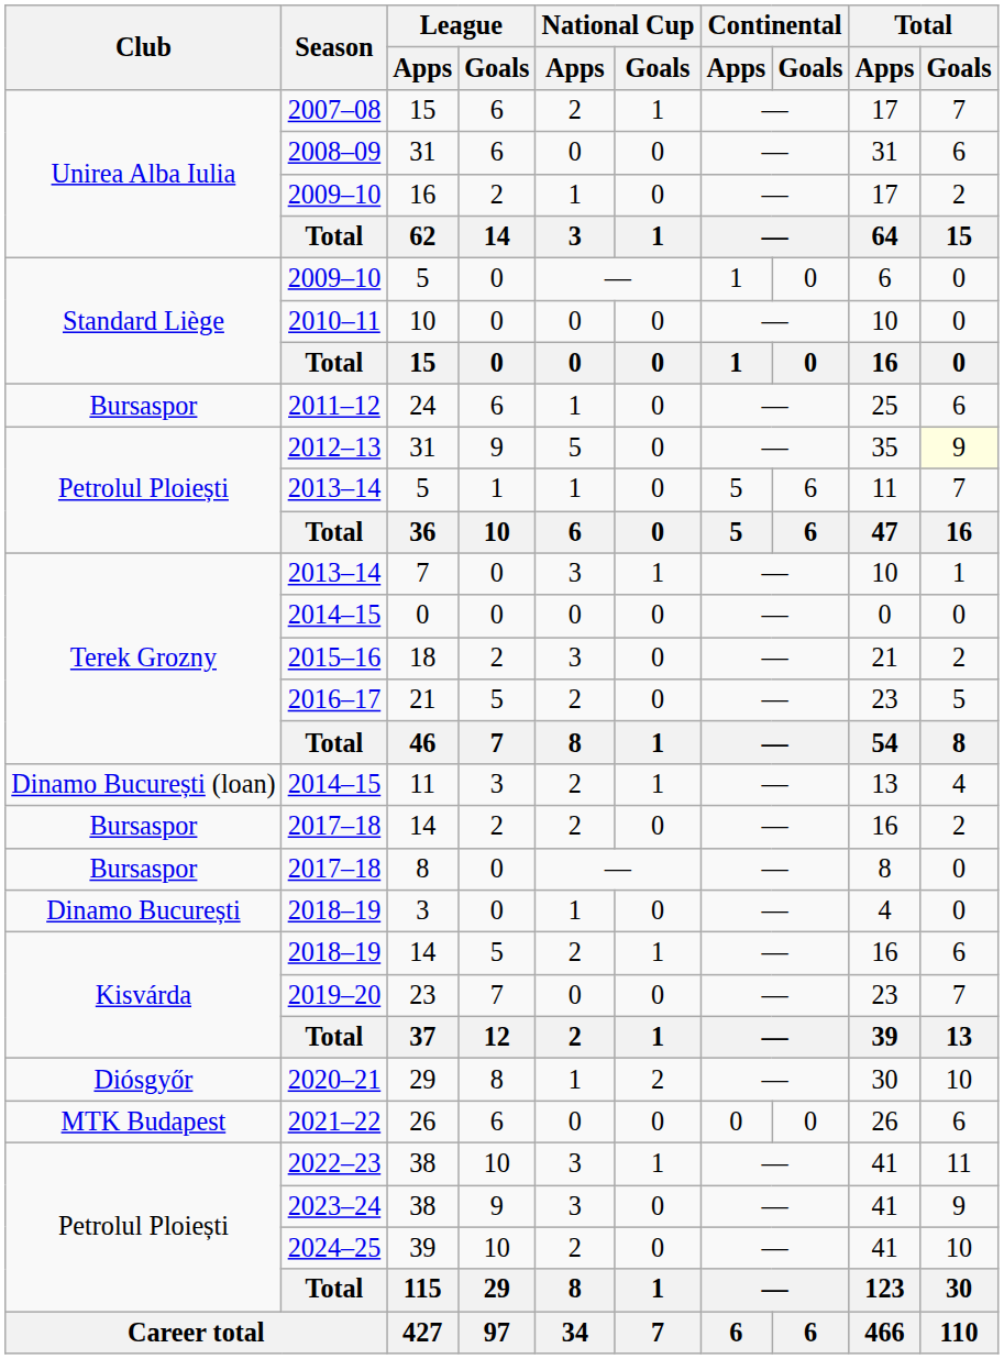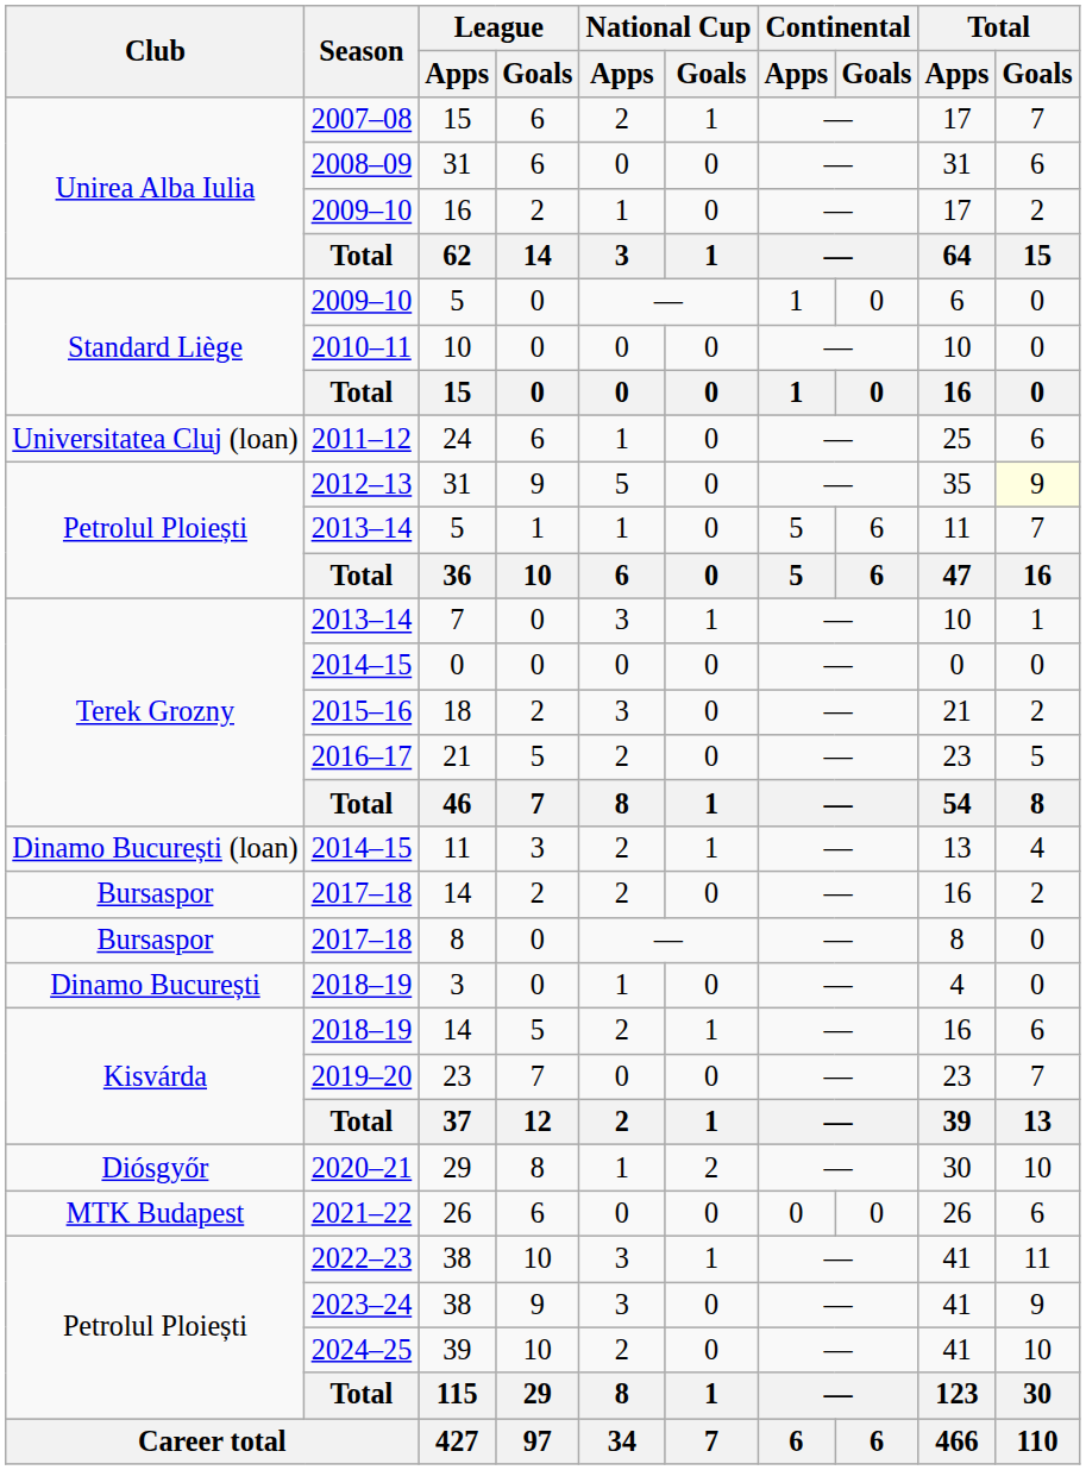 <table class="wikitable" style="text-align:center">
 <tr>
 <th rowspan="2">Club</th>
 <th rowspan="2">Season</th>
 <th colspan="2">League</th>
 <th colspan="2">National Cup</th>
 <th colspan="2">Continental</th>
 <th colspan="2">Total</th>
 </tr>
 <tr>
 <th>Apps</th>
 <th>Goals</th>
 <th>Apps</th>
 <th>Goals</th>
 <th>Apps</th>
 <th>Goals</th>
 <th>Apps</th>
 <th>Goals</th>
 </tr>
 <tr>
 <td rowspan="4"><a href='#'>Unirea Alba Iulia</a></td>
 <td><a href='#'>2007–08</a></td>
 <td>15</td>
 <td>6</td>
 <td>2</td>
 <td>1</td>
 <td colspan="2">—</td>
 <td>17</td>
 <td>7</td>
 </tr>
 <tr>
 <td><a href='#'>2008–09</a></td>
 <td>31</td>
 <td>6</td>
 <td>0</td>
 <td>0</td>
 <td colspan="2">—</td>
 <td>31</td>
 <td>6</td>
 </tr>
 <tr>
 <td><a href='#'>2009–10</a></td>
 <td>16</td>
 <td>2</td>
 <td>1</td>
 <td>0</td>
 <td colspan="2">—</td>
 <td>17</td>
 <td>2</td>
 </tr>
 <tr>
 <th>Total</th>
 <th>62</th>
 <th>14</th>
 <th>3</th>
 <th>1</th>
 <th colspan="2">—</th>
 <th>64</th>
 <th>15</th>
 </tr>
 <tr>
 <td rowspan="3"><a href='#'>Standard Liège</a></td>
 <td><a href='#'>2009–10</a></td>
 <td>5</td>
 <td>0</td>
 <td colspan="2">—</td>
 <td>1</td>
 <td>0</td>
 <td>6</td>
 <td>0</td>
 </tr>
 <tr>
 <td><a href='#'>2010–11</a></td>
 <td>10</td>
 <td>0</td>
 <td>0</td>
 <td>0</td>
 <td colspan="2">—</td>
 <td>10</td>
 <td>0</td>
 </tr>
 <tr>
 <th>Total</th>
 <th>15</th>
 <th>0</th>
 <th>0</th>
 <th>0</th>
 <th>1</th>
 <th>0</th>
 <th>16</th>
 <th>0</th>
 </tr>
 <tr>
-<td><a href='#'>Bursaspor</a></td>
+<td><a href='#'>Universitatea Cluj</a> (loan)</td>
 <td><a href='#'>2011–12</a></td>
 <td>24</td>
 <td>6</td>
 <td>1</td>
 <td>0</td>
 <td colspan="2">—</td>
 <td>25</td>
 <td>6</td>
 </tr>
 <tr>
 <td rowspan="3"><a href='#'>Petrolul Ploiești</a></td>
 <td><a href='#'>2012–13</a></td>
 <td>31</td>
 <td>9</td>
 <td>5</td>
 <td>0</td>
 <td colspan="2">—</td>
 <td>35</td>
 <td style="background: lightyellow;">9</td>
 </tr>
 <tr>
 <td><a href='#'>2013–14</a></td>
 <td>5</td>
 <td>1</td>
 <td>1</td>
 <td>0</td>
 <td>5</td>
 <td>6</td>
 <td>11</td>
 <td>7</td>
 </tr>
 <tr>
 <th>Total</th>
 <th>36</th>
 <th>10</th>
 <th>6</th>
 <th>0</th>
 <th>5</th>
 <th>6</th>
 <th>47</th>
 <th>16</th>
 </tr>
 <tr>
 <td rowspan="5"><a href='#'>Terek Grozny</a></td>
 <td><a href='#'>2013–14</a></td>
 <td>7</td>
 <td>0</td>
 <td>3</td>
 <td>1</td>
 <td colspan="2">—</td>
 <td>10</td>
 <td>1</td>
 </tr>
 <tr>
 <td><a href='#'>2014–15</a></td>
 <td>0</td>
 <td>0</td>
 <td>0</td>
 <td>0</td>
 <td colspan="2">—</td>
 <td>0</td>
 <td>0</td>
 </tr>
 <tr>
 <td><a href='#'>2015–16</a></td>
 <td>18</td>
 <td>2</td>
 <td>3</td>
 <td>0</td>
 <td colspan="2">—</td>
 <td>21</td>
 <td>2</td>
 </tr>
 <tr>
 <td><a href='#'>2016–17</a></td>
 <td>21</td>
 <td>5</td>
 <td>2</td>
 <td>0</td>
 <td colspan="2">—</td>
 <td>23</td>
 <td>5</td>
 </tr>
 <tr>
 <th>Total</th>
 <th>46</th>
 <th>7</th>
 <th>8</th>
 <th>1</th>
 <th colspan="2">—</th>
 <th>54</th>
 <th>8</th>
 </tr>
 <tr>
 <td><a href='#'>Dinamo București</a> (loan)</td>
 <td><a href='#'>2014–15</a></td>
 <td>11</td>
 <td>3</td>
 <td>2</td>
 <td>1</td>
 <td colspan="2">—</td>
 <td>13</td>
 <td>4</td>
 </tr>
 <tr>
 <td><a href='#'>Bursaspor</a></td>
 <td><a href='#'>2017–18</a></td>
 <td>14</td>
 <td>2</td>
 <td>2</td>
 <td>0</td>
 <td colspan="2">—</td>
 <td>16</td>
 <td>2</td>
 </tr>
 <tr>
 <td><a href='#'>Bursaspor</a></td>
 <td><a href='#'>2017–18</a></td>
 <td>8</td>
 <td>0</td>
 <td colspan="2">—</td>
 <td colspan="2">—</td>
 <td>8</td>
 <td>0</td>
 </tr>
 <tr>
 <td><a href='#'>Dinamo București</a></td>
 <td><a href='#'>2018–19</a></td>
 <td>3</td>
 <td>0</td>
 <td>1</td>
 <td>0</td>
 <td colspan="2">—</td>
 <td>4</td>
 <td>0</td>
 </tr>
 <tr>
 <td rowspan="3"><a href='#'>Kisvárda</a></td>
 <td><a href='#'>2018–19</a></td>
 <td>14</td>
 <td>5</td>
 <td>2</td>
 <td>1</td>
 <td colspan="2">—</td>
 <td>16</td>
 <td>6</td>
 </tr>
 <tr>
 <td><a href='#'>2019–20</a></td>
 <td>23</td>
 <td>7</td>
 <td>0</td>
 <td>0</td>
 <td colspan="2">—</td>
 <td>23</td>
 <td>7</td>
 </tr>
 <tr>
 <th>Total</th>
 <th>37</th>
 <th>12</th>
 <th>2</th>
 <th>1</th>
 <th colspan="2">—</th>
 <th>39</th>
 <th>13</th>
 </tr>
 <tr>
 <td><a href='#'>Diósgyőr</a></td>
 <td><a href='#'>2020–21</a></td>
 <td>29</td>
 <td>8</td>
 <td>1</td>
 <td>2</td>
 <td colspan="2">—</td>
 <td>30</td>
 <td>10</td>
 </tr>
 <tr>
 <td><a href='#'>MTK Budapest</a></td>
 <td><a href='#'>2021–22</a></td>
 <td>26</td>
 <td>6</td>
 <td>0</td>
 <td>0</td>
 <td>0</td>
 <td>0</td>
 <td>26</td>
 <td>6</td>
 </tr>
 <tr>
 <td rowspan="4">Petrolul Ploiești</td>
 <td><a href='#'>2022–23</a></td>
 <td>38</td>
 <td>10</td>
 <td>3</td>
 <td>1</td>
 <td colspan="2">—</td>
 <td>41</td>
 <td>11</td>
 </tr>
 <tr>
 <td><a href='#'>2023–24</a></td>
 <td>38</td>
 <td>9</td>
 <td>3</td>
 <td>0</td>
 <td colspan="2">—</td>
 <td>41</td>
 <td>9</td>
 </tr>
 <tr>
 <td><a href='#'>2024–25</a></td>
 <td>39</td>
 <td>10</td>
 <td>2</td>
 <td>0</td>
 <td colspan="2">—</td>
 <td>41</td>
 <td>10</td>
 </tr>
 <tr>
 <th>Total</th>
 <th>115</th>
 <th>29</th>
 <th>8</th>
 <th>1</th>
 <th colspan="2">—</th>
 <th>123</th>
 <th>30</th>
 </tr>
 <tr>
 <th colspan="2">Career total</th>
 <th>427</th>
 <th>97</th>
 <th>34</th>
 <th>7</th>
 <th>6</th>
 <th>6</th>
 <th>466</th>
 <th>110</th>
 </tr>
 </table>
